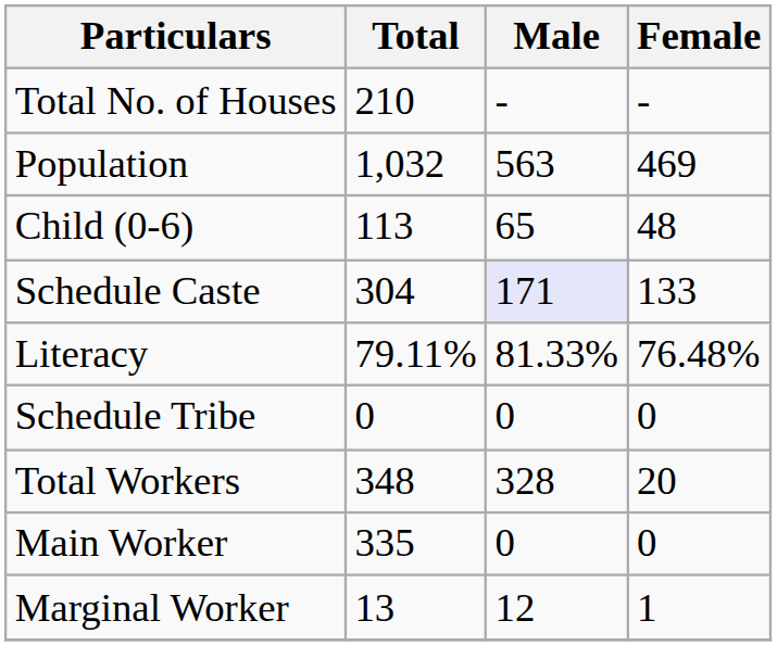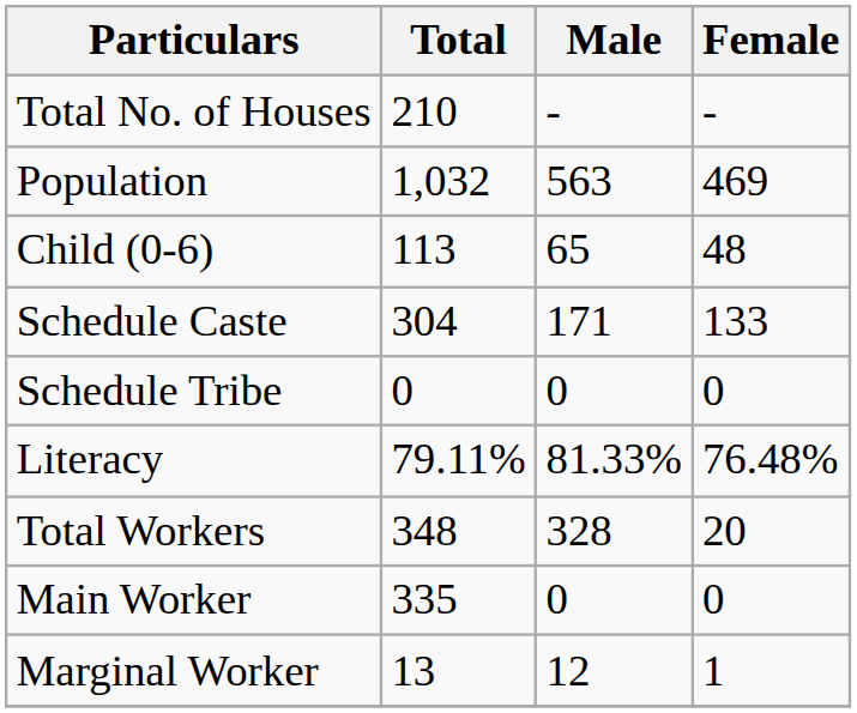 <table class="wikitable sortable">
 <tr>
 <th>Particulars</th>
 <th>Total</th>
 <th>Male</th>
 <th>Female</th>
 </tr>
 <tr>
 <td>Total No. of Houses</td>
 <td>210</td>
 <td>-</td>
 <td>-</td>
 </tr>
 <tr>
 <td>Population</td>
 <td>1,032</td>
 <td>563</td>
 <td>469</td>
 </tr>
 <tr>
 <td>Child (0-6)</td>
 <td>113</td>
 <td>65</td>
 <td>48</td>
 </tr>
 <tr>
 <td>Schedule Caste</td>
 <td>304</td>
-<td style="background: lavender;">171</td>
+<td>171</td>
 <td>133</td>
+</tr>
+<tr>
+<td>Schedule Tribe</td>
+<td>0</td>
+<td>0</td>
+<td>0</td>
 </tr>
 <tr>
 <td>Literacy</td>
 <td>79.11%</td>
 <td>81.33%</td>
 <td>76.48%</td>
-</tr>
-<tr>
-<td>Schedule Tribe</td>
-<td>0</td>
-<td>0</td>
-<td>0</td>
 </tr>
 <tr>
 <td>Total Workers</td>
 <td>348</td>
 <td>328</td>
 <td>20</td>
 </tr>
 <tr>
 <td>Main Worker</td>
 <td>335</td>
 <td>0</td>
 <td>0</td>
 </tr>
 <tr>
 <td>Marginal Worker</td>
 <td>13</td>
 <td>12</td>
 <td>1</td>
 </tr>
 <tr>
 </tr>
 </table>
